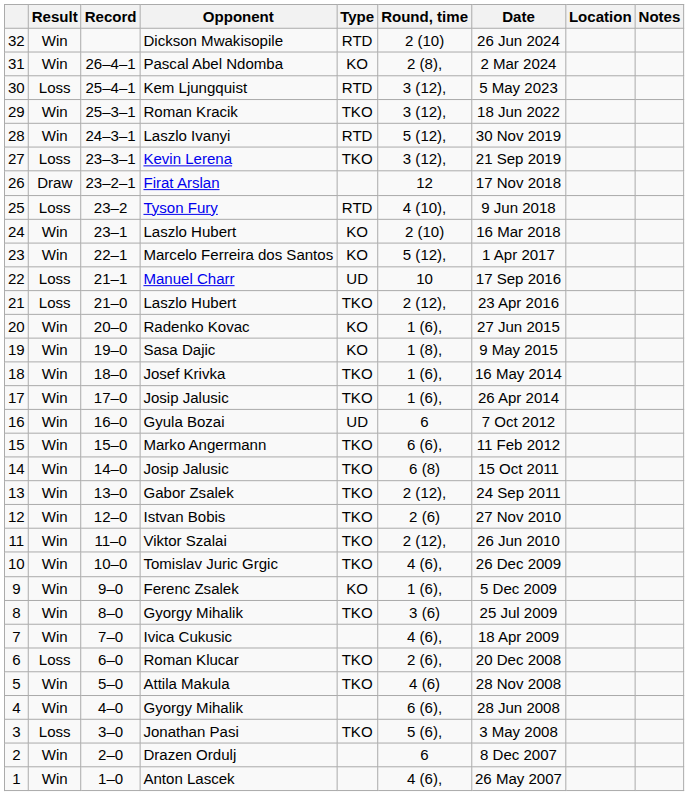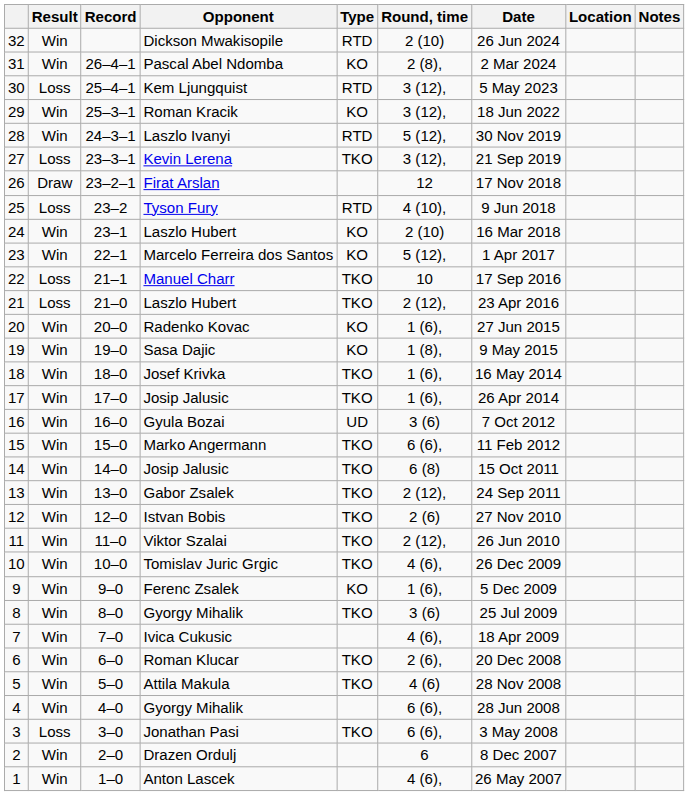 <table class="wikitable" style="text-align:center; font-size:95%">
 <tr>
 <th></th>
 <th>Result</th>
 <th>Record</th>
 <th>Opponent</th>
 <th>Type</th>
 <th>Round, time</th>
 <th>Date</th>
 <th>Location</th>
 <th>Notes</th>
 </tr>
 <tr>
 <td>32</td>
 <td>Win</td>
 <td></td>
 <td style="text-align:left;">Dickson Mwakisopile</td>
 <td>RTD</td>
 <td>2 (10) </td>
 <td>26 Jun 2024</td>
 <td style="text-align:left;"></td>
 <td style="text-align:left;"></td>
 </tr>
 <tr>
 <td>31</td>
 <td>Win</td>
 <td>26–4–1</td>
 <td style="text-align:left;">Pascal Abel Ndomba</td>
 <td>KO</td>
 <td>2 (8), </td>
 <td>2 Mar 2024</td>
 <td style="text-align:left;"></td>
 <td></td>
 </tr>
 <tr>
 <td>30</td>
 <td>Loss</td>
 <td>25–4–1</td>
 <td style="text-align:left;">Kem Ljungquist</td>
 <td>RTD</td>
 <td>3 (12), </td>
 <td>5 May 2023</td>
 <td style="text-align:left;"></td>
 <td style="text-align:left;"></td>
 </tr>
 <tr>
 <td>29</td>
 <td>Win</td>
 <td>25–3–1</td>
 <td style="text-align:left;">Roman Kracik</td>
-<td>TKO</td>
+<td>KO</td>
 <td>3 (12), </td>
 <td>18 Jun 2022</td>
 <td style="text-align:left;"></td>
 <td style="text-align:left;"></td>
 </tr>
 <tr>
 <td>28</td>
 <td>Win</td>
 <td>24–3–1</td>
 <td style="text-align:left;">Laszlo Ivanyi</td>
 <td>RTD</td>
 <td>5 (12), </td>
 <td>30 Nov 2019</td>
 <td style="text-align:left;"></td>
 <td style="text-align:left;"></td>
 </tr>
 <tr>
 <td>27</td>
 <td>Loss</td>
 <td>23–3–1</td>
 <td style="text-align:left;"><a href='#'>Kevin Lerena</a></td>
 <td>TKO</td>
 <td>3 (12), </td>
 <td>21 Sep 2019</td>
 <td style="text-align:left;"></td>
 <td style="text-align:left;"></td>
 </tr>
 <tr>
 <td>26</td>
 <td>Draw</td>
 <td>23–2–1</td>
 <td style="text-align:left;"><a href='#'>Firat Arslan</a></td>
 <td></td>
 <td>12</td>
 <td>17 Nov 2018</td>
 <td style="text-align:left;"></td>
 <td style="text-align:left;"></td>
 </tr>
 <tr>
 <td>25</td>
 <td>Loss</td>
 <td>23–2</td>
 <td style="text-align:left;"><a href='#'>Tyson Fury</a></td>
 <td>RTD</td>
 <td>4 (10), </td>
 <td>9 Jun 2018</td>
 <td style="text-align:left;"></td>
 <td></td>
 </tr>
 <tr>
 <td>24</td>
 <td>Win</td>
 <td>23–1</td>
 <td style="text-align:left;">Laszlo Hubert</td>
 <td>KO</td>
 <td>2 (10) </td>
 <td>16 Mar 2018</td>
 <td style="text-align:left;"></td>
 <td></td>
 </tr>
 <tr>
 <td>23</td>
 <td>Win</td>
 <td>22–1</td>
 <td style="text-align:left;">Marcelo Ferreira dos Santos</td>
 <td>KO</td>
 <td>5 (12), </td>
 <td>1 Apr 2017</td>
 <td style="text-align:left;"></td>
 <td style="text-align:left;"></td>
 </tr>
 <tr>
 <td>22</td>
 <td>Loss</td>
 <td>21–1</td>
 <td style="text-align:left;"><a href='#'>Manuel Charr</a></td>
-<td>UD</td>
+<td>TKO</td>
 <td>10</td>
 <td>17 Sep 2016</td>
 <td style="text-align:left;"></td>
 <td style="text-align:left;"></td>
 </tr>
 <tr>
 <td>21</td>
 <td>Loss</td>
 <td>21–0</td>
 <td style="text-align:left;">Laszlo Hubert</td>
 <td>TKO</td>
 <td>2 (12), </td>
 <td>23 Apr 2016</td>
 <td style="text-align:left;"></td>
 <td style="text-align:left;"></td>
 </tr>
 <tr>
 <td>20</td>
 <td>Win</td>
 <td>20–0</td>
 <td style="text-align:left;">Radenko Kovac</td>
 <td>KO</td>
 <td>1 (6), </td>
 <td>27 Jun 2015</td>
 <td style="text-align:left;"></td>
 <td></td>
 </tr>
 <tr>
 <td>19</td>
 <td>Win</td>
 <td>19–0</td>
 <td style="text-align:left;">Sasa Dajic</td>
 <td>KO</td>
 <td>1 (8), </td>
 <td>9 May 2015</td>
 <td style="text-align:left;"></td>
 <td></td>
 </tr>
 <tr>
 <td>18</td>
 <td>Win</td>
 <td>18–0</td>
 <td style="text-align:left;">Josef Krivka</td>
 <td>TKO</td>
 <td>1 (6), </td>
 <td>16 May 2014</td>
 <td style="text-align:left;"></td>
 <td></td>
 </tr>
 <tr>
 <td>17</td>
 <td>Win</td>
 <td>17–0</td>
 <td style="text-align:left;">Josip Jalusic</td>
 <td>TKO</td>
 <td>1 (6), </td>
 <td>26 Apr 2014</td>
 <td style="text-align:left;"></td>
 <td></td>
 </tr>
 <tr>
 <td>16</td>
 <td>Win</td>
 <td>16–0</td>
 <td style="text-align:left;">Gyula Bozai</td>
 <td>UD</td>
-<td>6</td>
+<td>3 (6)</td>
 <td>7 Oct 2012</td>
 <td style="text-align:left;"></td>
 <td></td>
 </tr>
 <tr>
 <td>15</td>
 <td>Win</td>
 <td>15–0</td>
 <td style="text-align:left;">Marko Angermann</td>
 <td>TKO</td>
 <td>6 (6), </td>
 <td>11 Feb 2012</td>
 <td style="text-align:left;"></td>
 <td></td>
 </tr>
 <tr>
 <td>14</td>
 <td>Win</td>
 <td>14–0</td>
 <td style="text-align:left;">Josip Jalusic</td>
 <td>TKO</td>
 <td>6 (8)</td>
 <td>15 Oct 2011</td>
 <td style="text-align:left;"></td>
 <td></td>
 </tr>
 <tr>
 <td>13</td>
 <td>Win</td>
 <td>13–0</td>
 <td style="text-align:left;">Gabor Zsalek</td>
 <td>TKO</td>
 <td>2 (12), </td>
 <td>24 Sep 2011</td>
 <td style="text-align:left;"></td>
 <td></td>
 </tr>
 <tr>
 <td>12</td>
 <td>Win</td>
 <td>12–0</td>
 <td style="text-align:left;">Istvan Bobis</td>
 <td>TKO</td>
 <td>2 (6)</td>
 <td>27 Nov 2010</td>
 <td style="text-align:left;"></td>
 <td></td>
 </tr>
 <tr>
 <td>11</td>
 <td>Win</td>
 <td>11–0</td>
 <td style="text-align:left;">Viktor Szalai</td>
 <td>TKO</td>
 <td>2 (12), </td>
 <td>26 Jun 2010</td>
 <td style="text-align:left;"></td>
 <td style="text-align:left;"></td>
 </tr>
 <tr>
 <td>10</td>
 <td>Win</td>
 <td>10–0</td>
 <td style="text-align:left;">Tomislav Juric Grgic</td>
 <td>TKO</td>
 <td>4 (6), </td>
 <td>26 Dec 2009</td>
 <td style="text-align:left;"></td>
 <td></td>
 </tr>
 <tr>
 <td>9</td>
 <td>Win</td>
 <td>9–0</td>
 <td style="text-align:left;">Ferenc Zsalek</td>
 <td>KO</td>
 <td>1 (6), </td>
 <td>5 Dec 2009</td>
 <td style="text-align:left;"></td>
 <td></td>
 </tr>
 <tr>
 <td>8</td>
 <td>Win</td>
 <td>8–0</td>
 <td style="text-align:left;">Gyorgy Mihalik</td>
 <td>TKO</td>
 <td>3 (6)</td>
 <td>25 Jul 2009</td>
 <td style="text-align:left;"></td>
 <td></td>
 </tr>
 <tr>
 <td>7</td>
 <td>Win</td>
 <td>7–0</td>
 <td style="text-align:left;">Ivica Cukusic</td>
 <td></td>
 <td>4 (6), </td>
 <td>18 Apr 2009</td>
 <td style="text-align:left;"></td>
 <td></td>
 </tr>
 <tr>
 <td>6</td>
-<td>Loss</td>
+<td>Win</td>
 <td>6–0</td>
 <td style="text-align:left;">Roman Klucar</td>
 <td>TKO</td>
 <td>2 (6), </td>
 <td>20 Dec 2008</td>
 <td style="text-align:left;"></td>
 <td></td>
 </tr>
 <tr>
 <td>5</td>
 <td>Win</td>
 <td>5–0</td>
 <td style="text-align:left;">Attila Makula</td>
 <td>TKO</td>
 <td>4 (6)</td>
 <td>28 Nov 2008</td>
 <td style="text-align:left;"></td>
 <td></td>
 </tr>
 <tr>
 <td>4</td>
 <td>Win</td>
 <td>4–0</td>
 <td style="text-align:left;">Gyorgy Mihalik</td>
 <td></td>
 <td>6 (6), </td>
 <td>28 Jun 2008</td>
 <td style="text-align:left;"></td>
 <td></td>
 </tr>
 <tr>
 <td>3</td>
 <td>Loss</td>
 <td>3–0</td>
 <td style="text-align:left;">Jonathan Pasi</td>
 <td>TKO</td>
-<td>5 (6), </td>
+<td>6 (6), </td>
 <td>3 May 2008</td>
 <td style="text-align:left;"></td>
 <td></td>
 </tr>
 <tr>
 <td>2</td>
 <td>Win</td>
 <td>2–0</td>
 <td style="text-align:left;">Drazen Ordulj</td>
 <td></td>
 <td>6</td>
 <td>8 Dec 2007</td>
 <td style="text-align:left;"></td>
 <td></td>
 </tr>
 <tr>
 <td>1</td>
 <td>Win</td>
 <td>1–0</td>
 <td style="text-align:left;">Anton Lascek</td>
 <td></td>
 <td>4 (6), </td>
 <td>26 May 2007</td>
 <td style="text-align:left;"></td>
 <td></td>
 </tr>
 </table>
